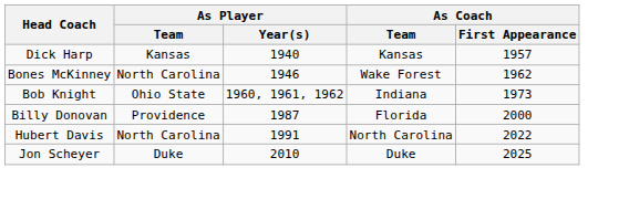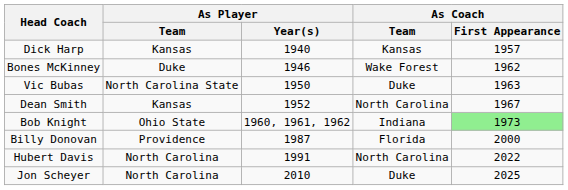 <table class="wikitable" style="text-align:center">
 <tr>
 <th rowspan="2">Head Coach</th>
 <th colspan="2">As Player</th>
 <th colspan="2">As Coach</th>
 </tr>
 <tr>
 <th>Team</th>
 <th>Year(s)</th>
 <th>Team</th>
 <th>First Appearance</th>
 </tr>
 <tr>
 <td>Dick Harp</td>
 <td>Kansas</td>
 <td>1940</td>
 <td>Kansas</td>
 <td>1957</td>
 </tr>
 <tr>
 <td>Bones McKinney</td>
-<td>North Carolina</td>
+<td>Duke</td>
 <td>1946</td>
 <td>Wake Forest</td>
 <td>1962</td>
+</tr>
+<tr>
+<td>Vic Bubas</td>
+<td>North Carolina State</td>
+<td>1950</td>
+<td>Duke</td>
+<td>1963</td>
+</tr>
+<tr>
+<td>Dean Smith</td>
+<td>Kansas</td>
+<td>1952</td>
+<td>North Carolina</td>
+<td>1967</td>
 </tr>
 <tr>
 <td>Bob Knight</td>
 <td>Ohio State</td>
 <td>1960, 1961, 1962</td>
 <td>Indiana</td>
-<td>1973</td>
+<td style="background: lightgreen;">1973</td>
 </tr>
 <tr>
 <td>Billy Donovan</td>
 <td>Providence</td>
 <td>1987</td>
 <td>Florida</td>
 <td>2000</td>
 </tr>
 <tr>
 <td>Hubert Davis</td>
 <td>North Carolina</td>
 <td>1991</td>
 <td>North Carolina</td>
 <td>2022</td>
 </tr>
 <tr>
 <td>Jon Scheyer</td>
-<td>Duke</td>
+<td>North Carolina</td>
 <td>2010</td>
 <td>Duke</td>
 <td>2025</td>
 </tr>
 </table>
